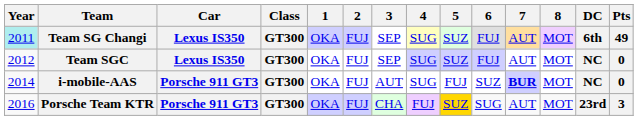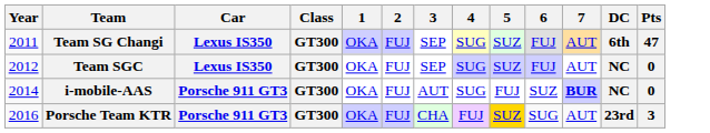 <table class="wikitable" style="text-align:center; font-size:85%">
 <tr>
 <th>Year</th>
 <th>Team</th>
 <th>Car</th>
 <th>Class</th>
 <th>1</th>
 <th>2</th>
 <th>3</th>
 <th>4</th>
 <th>5</th>
 <th>6</th>
 <th>7</th>
-<th>8</th>
 <th>DC</th>
 <th>Pts</th>
 </tr>
 <tr>
-<td style="background: paleturquoise;"><a href='#'>2011</a></td>
+<td><a href='#'>2011</a></td>
 <th nowrap>Team SG Changi</th>
 <th nowrap><a href='#'>Lexus IS350</a></th>
 <th>GT300</th>
 <td style="background:#CFCFFF;"><a href='#'>OKA</a><br></td>
 <td style="background:#CFCFFF;"><a href='#'>FUJ</a><br></td>
 <td style="background:#FFFFFF;"><a href='#'>SEP</a></td>
 <td style="background:#FFFFBF;"><a href='#'>SUG</a><br></td>
 <td style="background:#DFFFDF;"><a href='#'>SUZ</a><br></td>
 <td style="background:#DFDFDF;"><a href='#'>FUJ</a><br></td>
 <td style="background:#FFDF9F;"><a href='#'>AUT</a><br></td>
-<td style="background:#EFCFFF;"><a href='#'>MOT</a><br></td>
 <th>6th</th>
-<th>49</th>
+<th>47</th>
 </tr>
 <tr>
 <td><a href='#'>2012</a></td>
 <th nowrap>Team SGC</th>
 <th nowrap><a href='#'>Lexus IS350</a></th>
 <th>GT300</th>
 <td style="background:#FFFFFF;"><a href='#'>OKA</a></td>
 <td style="background:#FFFFFF;"><a href='#'>FUJ</a></td>
 <td style="background:#FFFFFF;"><a href='#'>SEP</a></td>
 <td style="background:#CFCFFF;"><a href='#'>SUG</a><br></td>
 <td style="background:#CFCFFF;"><a href='#'>SUZ</a><br></td>
 <td style="background:#CFCFFF;"><a href='#'>FUJ</a><br></td>
 <td style="background:#FFFFFF;"><a href='#'>AUT</a></td>
-<td style="background:#FFFFFF;"><a href='#'>MOT</a></td>
 <th>NC</th>
 <th>0</th>
 </tr>
 <tr>
 <td><a href='#'>2014</a></td>
 <th nowrap>i-mobile-AAS</th>
 <th nowrap><a href='#'>Porsche 911 GT3</a></th>
 <th>GT300</th>
 <td style="background:#FFFFFF;"><a href='#'>OKA</a></td>
 <td style="background:#FFFFFF;"><a href='#'>FUJ</a></td>
 <td style="background:#FFFFFF;"><a href='#'>AUT</a></td>
 <td style="background:#FFFFFF;"><a href='#'>SUG</a></td>
 <td style="background:#FFFFFF;"><a href='#'>FUJ</a></td>
 <td style="background:#FFFFFF;"><a href='#'>SUZ</a></td>
 <td style="background:#CFCFFF;"><strong><a href='#'>BUR</a></strong><br></td>
-<td style="background:#FFFFFF;"><a href='#'>MOT</a></td>
 <th>NC</th>
 <th>0</th>
 </tr>
 <tr>
 <td><a href='#'>2016</a></td>
 <th nowrap>Porsche Team KTR</th>
 <th nowrap><a href='#'>Porsche 911 GT3</a></th>
 <th>GT300</th>
 <td style="background:#CFCFFF;"><a href='#'>OKA</a><br></td>
 <td style="background:#CFCFFF;"><a href='#'>FUJ</a><br></td>
 <td style="background:#DFFFDF;"><a href='#'>CHA</a><br></td>
 <td style="background:#EFCFFF;"><a href='#'>FUJ</a><br></td>
 <td style="background: gold;"><a href='#'>SUZ</a></td>
 <td><a href='#'>SUG</a></td>
 <td><a href='#'>AUT</a></td>
-<td><a href='#'>MOT</a></td>
 <th>23rd</th>
 <th>3</th>
 </tr>
 </table>
